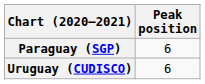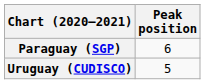 <table class="wikitable plainrowheaders" style="text-align:center">
 <tr>
 <th scope="col">Chart (2020–2021)</th>
 <th scope="col">Peak<br>position</th>
 </tr>
 <tr>
 <th scope="row">Paraguay (<a href='#'>SGP</a>)</th>
 <td>6</td>
 </tr>
 <tr>
 <th scope="row">Uruguay (<a href='#'>CUDISCO</a>)</th>
-<td>6</td>
+<td>5</td>
 </tr>
 </table>
